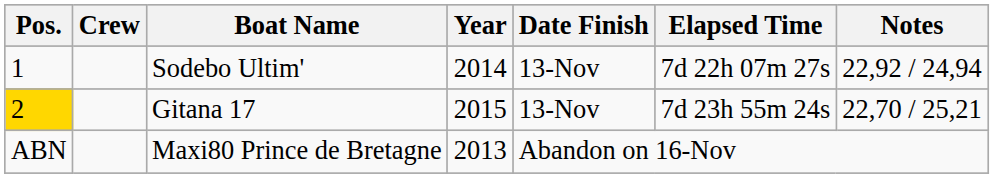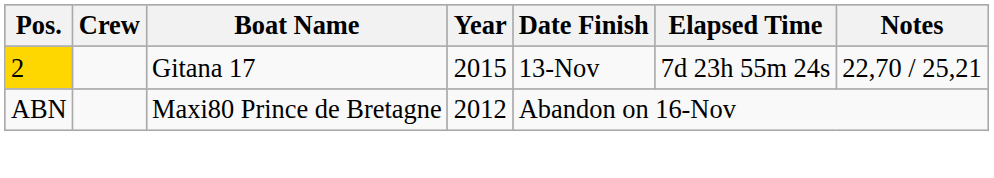 <table class="wikitable sortable">
 <tr>
 <th>Pos.</th>
 <th>Crew</th>
 <th>Boat Name</th>
 <th>Year</th>
 <th>Date Finish</th>
 <th>Elapsed Time</th>
 <th>Notes</th>
-</tr>
-<tr>
-<td>1</td>
-<td><br></td>
-<td>Sodebo Ultim'</td>
-<td>2014</td>
-<td>13-Nov</td>
-<td>7d 22h 07m 27s</td>
-<td>22,92 / 24,94 </td>
 </tr>
 <tr>
 <td style="background: gold;">2</td>
 <td><br></td>
 <td>Gitana 17</td>
 <td>2015</td>
 <td>13-Nov</td>
 <td>7d 23h 55m 24s</td>
 <td>22,70 / 25,21</td>
 </tr>
 <tr>
 <td>ABN</td>
 <td><br></td>
 <td>Maxi80 Prince de Bretagne</td>
-<td>2013</td>
+<td>2012</td>
 <td colspan="3">Abandon on 16-Nov</td>
 </tr>
 </table>
